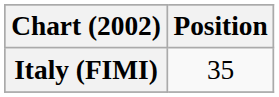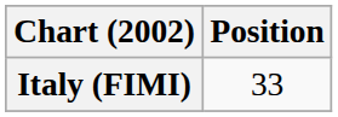 <table class="wikitable plainrowheaders" style="text-align:center">
 <tr>
 <th>Chart (2002)</th>
 <th>Position</th>
 </tr>
 <tr>
 <th scope="row">Italy (FIMI)</th>
-<td>35</td>
+<td>33</td>
 </tr>
 </table>
